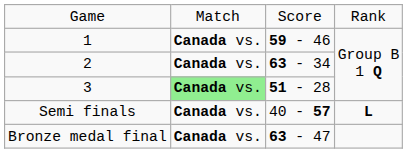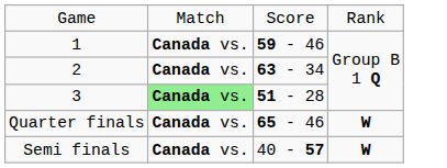 <table class="wikitable">
 <tr>
 <td style="text-align:center;">Game</td>
 <td style="text-align:center;">Match</td>
 <td style="text-align:center;">Score</td>
 <td style="text-align:center;">Rank</td>
 </tr>
 <tr>
 <td style="text-align:center;">1</td>
 <td><strong>Canada</strong> vs. </td>
 <td style="text-align:center;"><strong>59</strong> - 46</td>
 <td rowspan="3" style="text-align:center;">Group B<br> 1 <strong>Q</strong></td>
 </tr>
 <tr>
 <td style="text-align:center;">2</td>
 <td><strong>Canada</strong> vs. </td>
 <td style="text-align:center;"><strong>63</strong> - 34</td>
 </tr>
 <tr>
 <td style="text-align:center;">3</td>
 <td style="background: lightgreen;"><strong>Canada</strong> vs. </td>
 <td style="text-align:center;"><strong>51</strong> - 28</td>
 </tr>
 <tr>
+<td style="text-align:center;">Quarter finals</td>
+<td><strong>Canada</strong> vs. </td>
+<td style="text-align:center;"><strong>65</strong> - 46</td>
+<td style="text-align:center;"><strong>W</strong></td>
+</tr>
+<tr>
 <td style="text-align:center;">Semi finals</td>
 <td><strong>Canada</strong> vs. </td>
 <td style="text-align:center;">40 - <strong>57</strong></td>
-<td style="text-align:center;"><strong>L</strong></td>
-</tr>
-<tr>
-<td style="text-align:center;">Bronze medal final</td>
-<td><strong>Canada</strong> vs. </td>
-<td style="text-align:center;"><strong>63</strong> - 47</td>
-<td style="text-align:center;"></td>
+<td style="text-align:center;"><strong>W</strong></td>
 </tr>
 </table>
